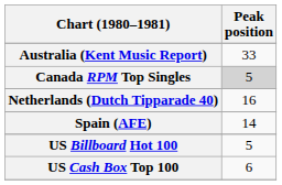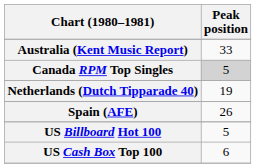 <table class="wikitable plainrowheaders sortable">
 <tr>
 <th>Chart (1980–1981)</th>
 <th>Peak<br>position</th>
 </tr>
 <tr>
 </tr>
 <tr>
 <th scope="row">Australia (<a href='#'>Kent Music Report</a>)</th>
 <td style="text-align:center;">33</td>
 </tr>
 <tr>
 <th scope="row">Canada <em><a href='#'>RPM</a></em> Top Singles</th>
 <td style="background: lightgrey; text-align:center;">5</td>
 </tr>
 <tr>
 </tr>
 <tr>
 </tr>
 <tr>
 <th scope="row">Netherlands (<a href='#'>Dutch Tipparade 40</a>)</th>
-<td align=center>16</td>
+<td align=center>19</td>
 </tr>
 <tr>
 </tr>
 <tr>
 <th scope="row">Spain (<a href='#'>AFE</a>)</th>
-<td align="center">14</td>
+<td align="center">26</td>
 </tr>
 <tr>
 </tr>
 <tr>
 </tr>
 <tr>
 <th scope="row">US <em><a href='#'>Billboard</a></em> <a href='#'>Hot 100</a></th>
 <td style="text-align:center;">5</td>
 </tr>
 <tr>
 <th scope="row">US <a href='#'><em>Cash Box</em></a> Top 100</th>
 <td align="center">6</td>
 </tr>
 <tr>
 </tr>
 </table>
